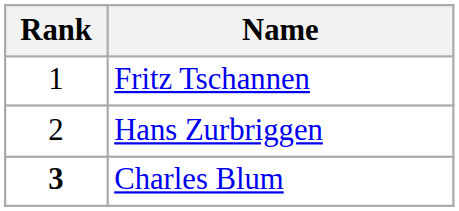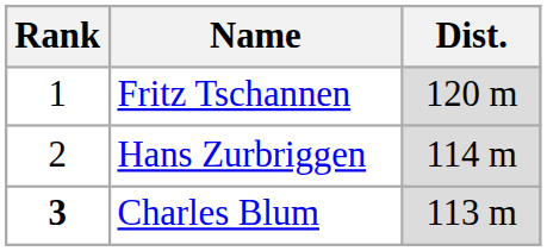 <table class="wikitable sortable" style="background:#fff; font-size:86%; width:16%; line-height:16px; border:grey solid 1px; border-collapse:collapse;">
 <tr>
 <th width="30">Rank</th>
 <th width="125">Name</th>
+<th width="55">Dist.</th>
 </tr>
 <tr>
 <td align=center>1</td>
 <td> <a href='#'>Fritz Tschannen</a></td>
+<td align=center bgcolor=#DCDCDC>120 m</td>
 </tr>
 <tr>
 <td align=center>2</td>
 <td> <a href='#'>Hans Zurbriggen</a></td>
+<td align=center bgcolor=#DCDCDC>114 m</td>
 </tr>
 <tr>
 <td align=center><strong>3</strong></td>
 <td> <a href='#'>Charles Blum</a></td>
+<td align=center bgcolor=#DCDCDC>113 m</td>
 </tr>
 </table>
